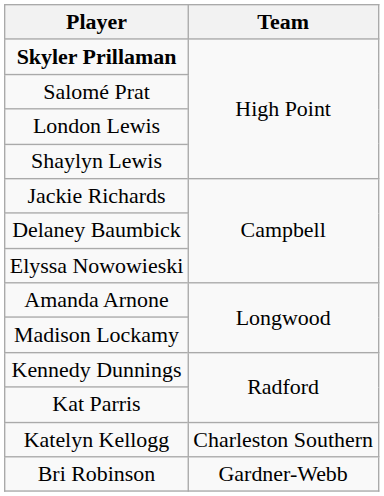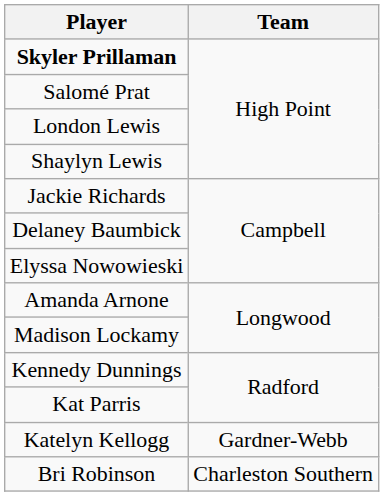 <table class="wikitable" style="text-align:center">
 <tr>
 <th>Player</th>
 <th>Team</th>
 </tr>
 <tr>
 <td><strong>Skyler Prillaman</strong></td>
 <td rowspan=4>High Point</td>
 </tr>
 <tr>
 <td>Salomé Prat</td>
 </tr>
 <tr>
 <td>London Lewis</td>
 </tr>
 <tr>
 <td>Shaylyn Lewis</td>
 </tr>
 <tr>
 <td>Jackie Richards</td>
 <td rowspan=3>Campbell</td>
 </tr>
 <tr>
 <td>Delaney Baumbick</td>
 </tr>
 <tr>
 <td>Elyssa Nowowieski</td>
 </tr>
 <tr>
 <td>Amanda Arnone</td>
 <td rowspan=2>Longwood</td>
 </tr>
 <tr>
 <td>Madison Lockamy</td>
 </tr>
 <tr>
 <td>Kennedy Dunnings</td>
 <td rowspan=2>Radford</td>
 </tr>
 <tr>
 <td>Kat Parris</td>
 </tr>
 <tr>
 <td>Katelyn Kellogg</td>
-<td>Charleston Southern</td>
+<td>Gardner-Webb</td>
 </tr>
 <tr>
 <td>Bri Robinson</td>
-<td>Gardner-Webb</td>
+<td>Charleston Southern</td>
 </tr>
 </table>
